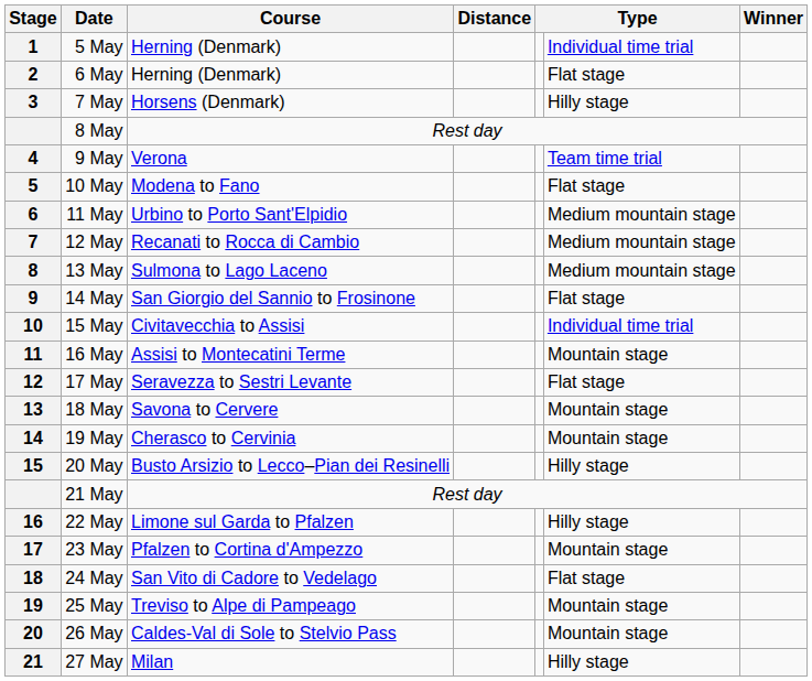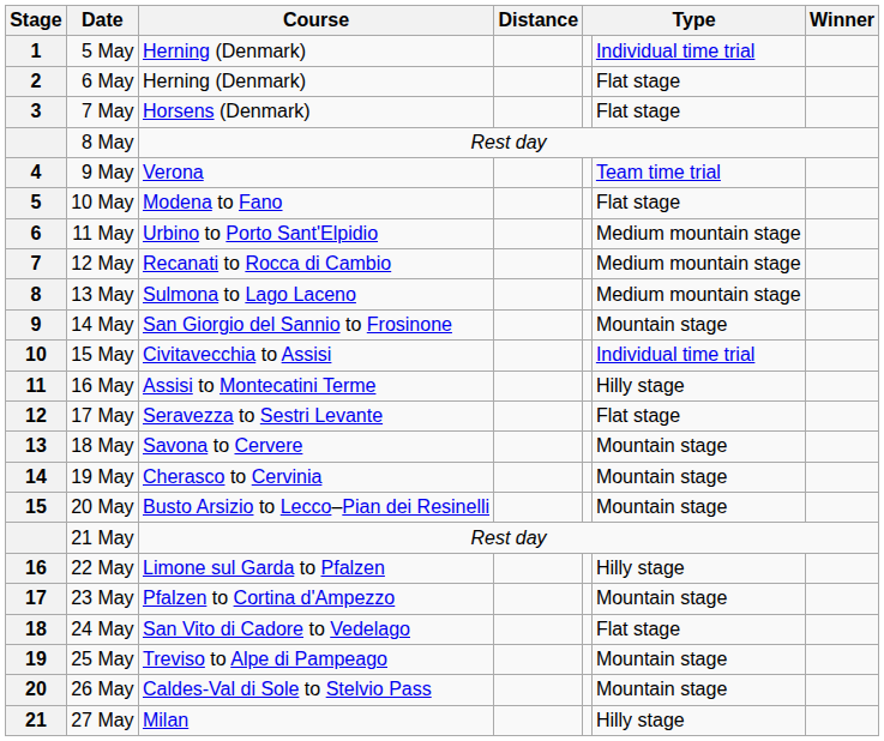 <table class="wikitable">
 <tr>
 <th>Stage</th>
 <th>Date</th>
 <th>Course</th>
 <th>Distance</th>
 <th colspan="2">Type</th>
 <th>Winner</th>
 </tr>
 <tr>
 <th>1</th>
 <td style="text-align:right;">5 May</td>
 <td><a href='#'>Herning</a> (Denmark)</td>
 <td style="text-align:center;"></td>
 <td></td>
 <td><a href='#'>Individual time trial</a></td>
 <td></td>
 </tr>
 <tr>
 <th>2</th>
 <td style="text-align:right;">6 May</td>
 <td>Herning (Denmark)</td>
 <td style="text-align:center;"></td>
 <td></td>
 <td>Flat stage</td>
 <td></td>
 </tr>
 <tr>
 <th>3</th>
 <td style="text-align:right;">7 May</td>
 <td><a href='#'>Horsens</a> (Denmark)</td>
 <td style="text-align:center;"></td>
 <td></td>
-<td>Hilly stage</td>
+<td>Flat stage</td>
 <td></td>
 </tr>
 <tr>
 <th></th>
 <td style="text-align:right;">8 May</td>
 <td colspan="6" style="text-align:center;"><em>Rest day</em></td>
 </tr>
 <tr>
 <th>4</th>
 <td style="text-align:right;">9 May</td>
 <td><a href='#'>Verona</a></td>
 <td style="text-align:center;"></td>
 <td></td>
 <td><a href='#'>Team time trial</a></td>
 <td></td>
 </tr>
 <tr>
 <th>5</th>
 <td style="text-align:right;">10 May</td>
 <td><a href='#'>Modena</a> to <a href='#'>Fano</a></td>
 <td style="text-align:center;"></td>
 <td></td>
 <td>Flat stage</td>
 <td></td>
 </tr>
 <tr>
 <th>6</th>
 <td style="text-align:right;">11 May</td>
 <td><a href='#'>Urbino</a> to <a href='#'>Porto Sant'Elpidio</a></td>
 <td style="text-align:center;"></td>
 <td></td>
 <td>Medium mountain stage</td>
 <td></td>
 </tr>
 <tr>
 <th>7</th>
 <td style="text-align:right;">12 May</td>
 <td><a href='#'>Recanati</a> to <a href='#'>Rocca di Cambio</a></td>
 <td style="text-align:center;"></td>
 <td></td>
 <td>Medium mountain stage</td>
 <td></td>
 </tr>
 <tr>
 <th>8</th>
 <td style="text-align:right;">13 May</td>
 <td><a href='#'>Sulmona</a> to <a href='#'>Lago Laceno</a></td>
 <td style="text-align:center;"></td>
 <td></td>
 <td>Medium mountain stage</td>
 <td></td>
 </tr>
 <tr>
 <th>9</th>
 <td style="text-align:right;">14 May</td>
 <td><a href='#'>San Giorgio del Sannio</a> to <a href='#'>Frosinone</a></td>
 <td style="text-align:center;"></td>
 <td></td>
-<td>Flat stage</td>
+<td>Mountain stage</td>
 <td></td>
 </tr>
 <tr>
 <th>10</th>
 <td style="text-align:right;">15 May</td>
 <td><a href='#'>Civitavecchia</a> to <a href='#'>Assisi</a></td>
 <td style="text-align:center;"></td>
 <td></td>
 <td><a href='#'>Individual time trial</a></td>
 <td></td>
 </tr>
 <tr>
 <th>11</th>
 <td style="text-align:right;">16 May</td>
 <td><a href='#'>Assisi</a> to <a href='#'>Montecatini Terme</a></td>
 <td style="text-align:center;"></td>
 <td></td>
-<td>Mountain stage</td>
+<td>Hilly stage</td>
 <td></td>
 </tr>
 <tr>
 <th>12</th>
 <td style="text-align:right;">17 May</td>
 <td><a href='#'>Seravezza</a> to <a href='#'>Sestri Levante</a></td>
 <td style="text-align:center;"></td>
 <td></td>
 <td>Flat stage</td>
 <td></td>
 </tr>
 <tr>
 <th>13</th>
 <td style="text-align:right;">18 May</td>
 <td><a href='#'>Savona</a> to <a href='#'>Cervere</a></td>
 <td style="text-align:center;"></td>
 <td></td>
 <td>Mountain stage</td>
 <td></td>
 </tr>
 <tr>
 <th>14</th>
 <td style="text-align:right;">19 May</td>
 <td><a href='#'>Cherasco</a> to <a href='#'>Cervinia</a></td>
 <td style="text-align:center;"></td>
 <td></td>
 <td>Mountain stage</td>
 <td></td>
 </tr>
 <tr>
 <th>15</th>
 <td style="text-align:right;">20 May</td>
 <td><a href='#'>Busto Arsizio</a> to <a href='#'>Lecco</a>–<a href='#'>Pian dei Resinelli</a></td>
 <td style="text-align:center;"></td>
 <td></td>
-<td>Hilly stage</td>
+<td>Mountain stage</td>
 <td></td>
 </tr>
 <tr>
 <th></th>
 <td style="text-align:right;">21 May</td>
 <td colspan="6" style="text-align:center;"><em>Rest day</em></td>
 </tr>
 <tr>
 <th>16</th>
 <td style="text-align:right;">22 May</td>
 <td><a href='#'>Limone sul Garda</a> to <a href='#'>Pfalzen</a></td>
 <td style="text-align:center;"></td>
 <td></td>
 <td>Hilly stage</td>
 <td></td>
 </tr>
 <tr>
 <th>17</th>
 <td style="text-align:right;">23 May</td>
 <td><a href='#'>Pfalzen</a> to <a href='#'>Cortina d'Ampezzo</a></td>
 <td style="text-align:center;"></td>
 <td></td>
 <td>Mountain stage</td>
 <td></td>
 </tr>
 <tr>
 <th>18</th>
 <td style="text-align:right;">24 May</td>
 <td><a href='#'>San Vito di Cadore</a> to <a href='#'>Vedelago</a></td>
 <td style="text-align:center;"></td>
 <td></td>
 <td>Flat stage</td>
 <td></td>
 </tr>
 <tr>
 <th>19</th>
 <td style="text-align:right;">25 May</td>
 <td><a href='#'>Treviso</a> to <a href='#'>Alpe di Pampeago</a></td>
 <td style="text-align:center;"></td>
 <td></td>
 <td>Mountain stage</td>
 <td></td>
 </tr>
 <tr>
 <th>20</th>
 <td style="text-align:right;">26 May</td>
 <td><a href='#'>Caldes-Val di Sole</a> to <a href='#'>Stelvio Pass</a></td>
 <td style="text-align:center;"></td>
 <td></td>
 <td>Mountain stage</td>
 <td></td>
 </tr>
 <tr>
 <th>21</th>
 <td style="text-align:right;">27 May</td>
 <td><a href='#'>Milan</a></td>
 <td style="text-align:center;"></td>
 <td></td>
 <td>Hilly stage</td>
 <td></td>
 </tr>
 </table>
